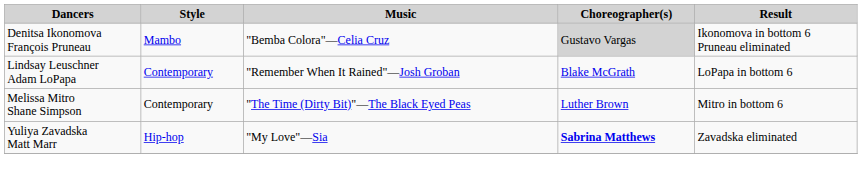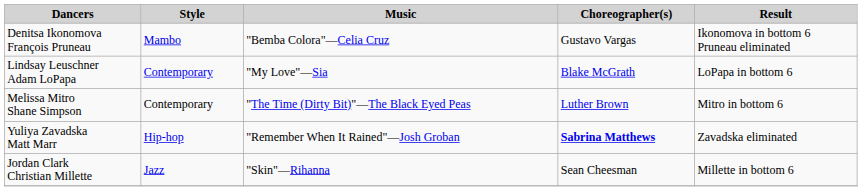 <table class="wikitable" width="90%">
 <tr bgcolor="lightgrey">
 <td align="center"><strong>Dancers</strong></td>
 <td align="center"><strong>Style</strong></td>
 <td align="center"><strong>Music</strong></td>
 <td align="center"><strong>Choreographer(s)</strong></td>
 <td align="center"><strong>Result</strong></td>
 </tr>
 <tr>
 <td>Denitsa Ikonomova<br>François Pruneau</td>
 <td><a href='#'>Mambo</a></td>
 <td>"Bemba Colora"—<a href='#'>Celia Cruz</a></td>
-<td style="background: lightgrey;">Gustavo Vargas</td>
+<td>Gustavo Vargas</td>
 <td>Ikonomova in bottom 6<br>Pruneau eliminated</td>
 </tr>
 <tr>
 <td>Lindsay Leuschner<br>Adam LoPapa</td>
 <td><a href='#'>Contemporary</a></td>
-<td>"Remember When It Rained"—<a href='#'>Josh Groban</a></td>
+<td>"My Love"—<a href='#'>Sia</a></td>
 <td><a href='#'>Blake McGrath</a></td>
 <td>LoPapa in bottom 6</td>
 </tr>
 <tr>
 <td>Melissa Mitro<br>Shane Simpson</td>
 <td>Contemporary</td>
 <td>"<a href='#'>The Time (Dirty Bit)</a>"—<a href='#'>The Black Eyed Peas</a></td>
 <td><a href='#'>Luther Brown</a></td>
 <td>Mitro in bottom 6</td>
 </tr>
 <tr>
 <td>Yuliya Zavadska<br>Matt Marr</td>
 <td><a href='#'>Hip-hop</a></td>
-<td>"My Love"—<a href='#'>Sia</a></td>
+<td>"Remember When It Rained"—<a href='#'>Josh Groban</a></td>
 <td><strong><a href='#'>Sabrina Matthews</a></strong></td>
 <td>Zavadska eliminated</td>
 </tr>
 <tr>
+<td>Jordan Clark<br>Christian Millette</td>
+<td><a href='#'>Jazz</a></td>
+<td>"Skin"—<a href='#'>Rihanna</a></td>
+<td>Sean Cheesman</td>
+<td>Millette in bottom 6</td>
+</tr>
+<tr>
 </tr>
 </table>
